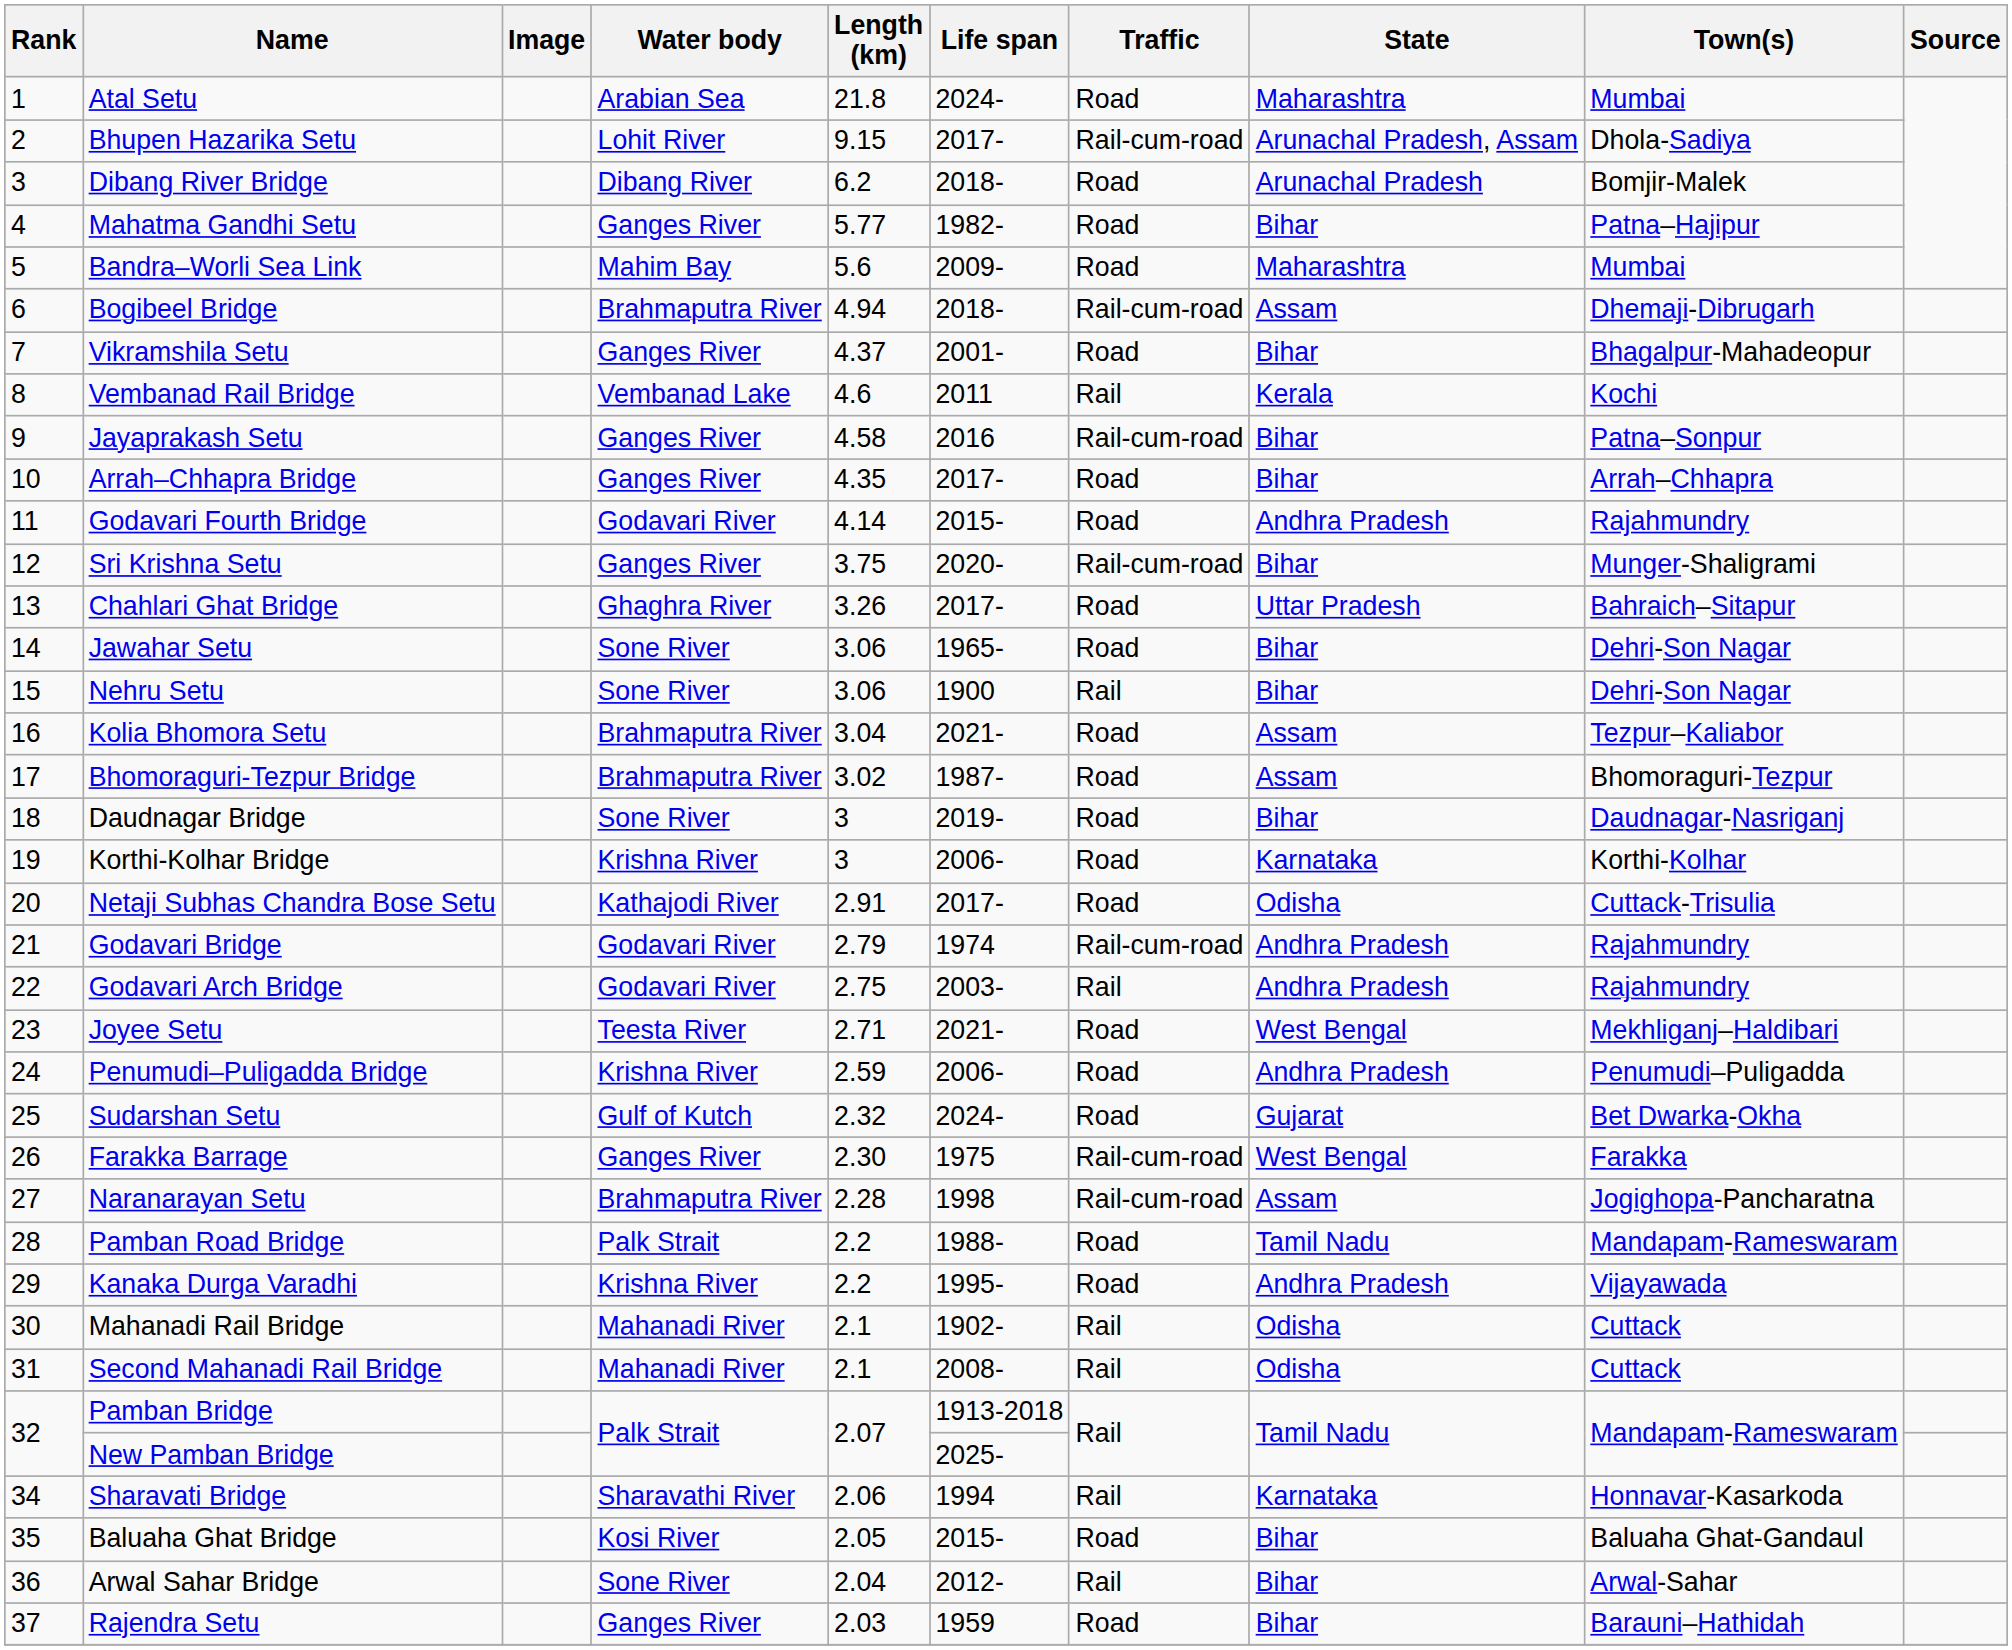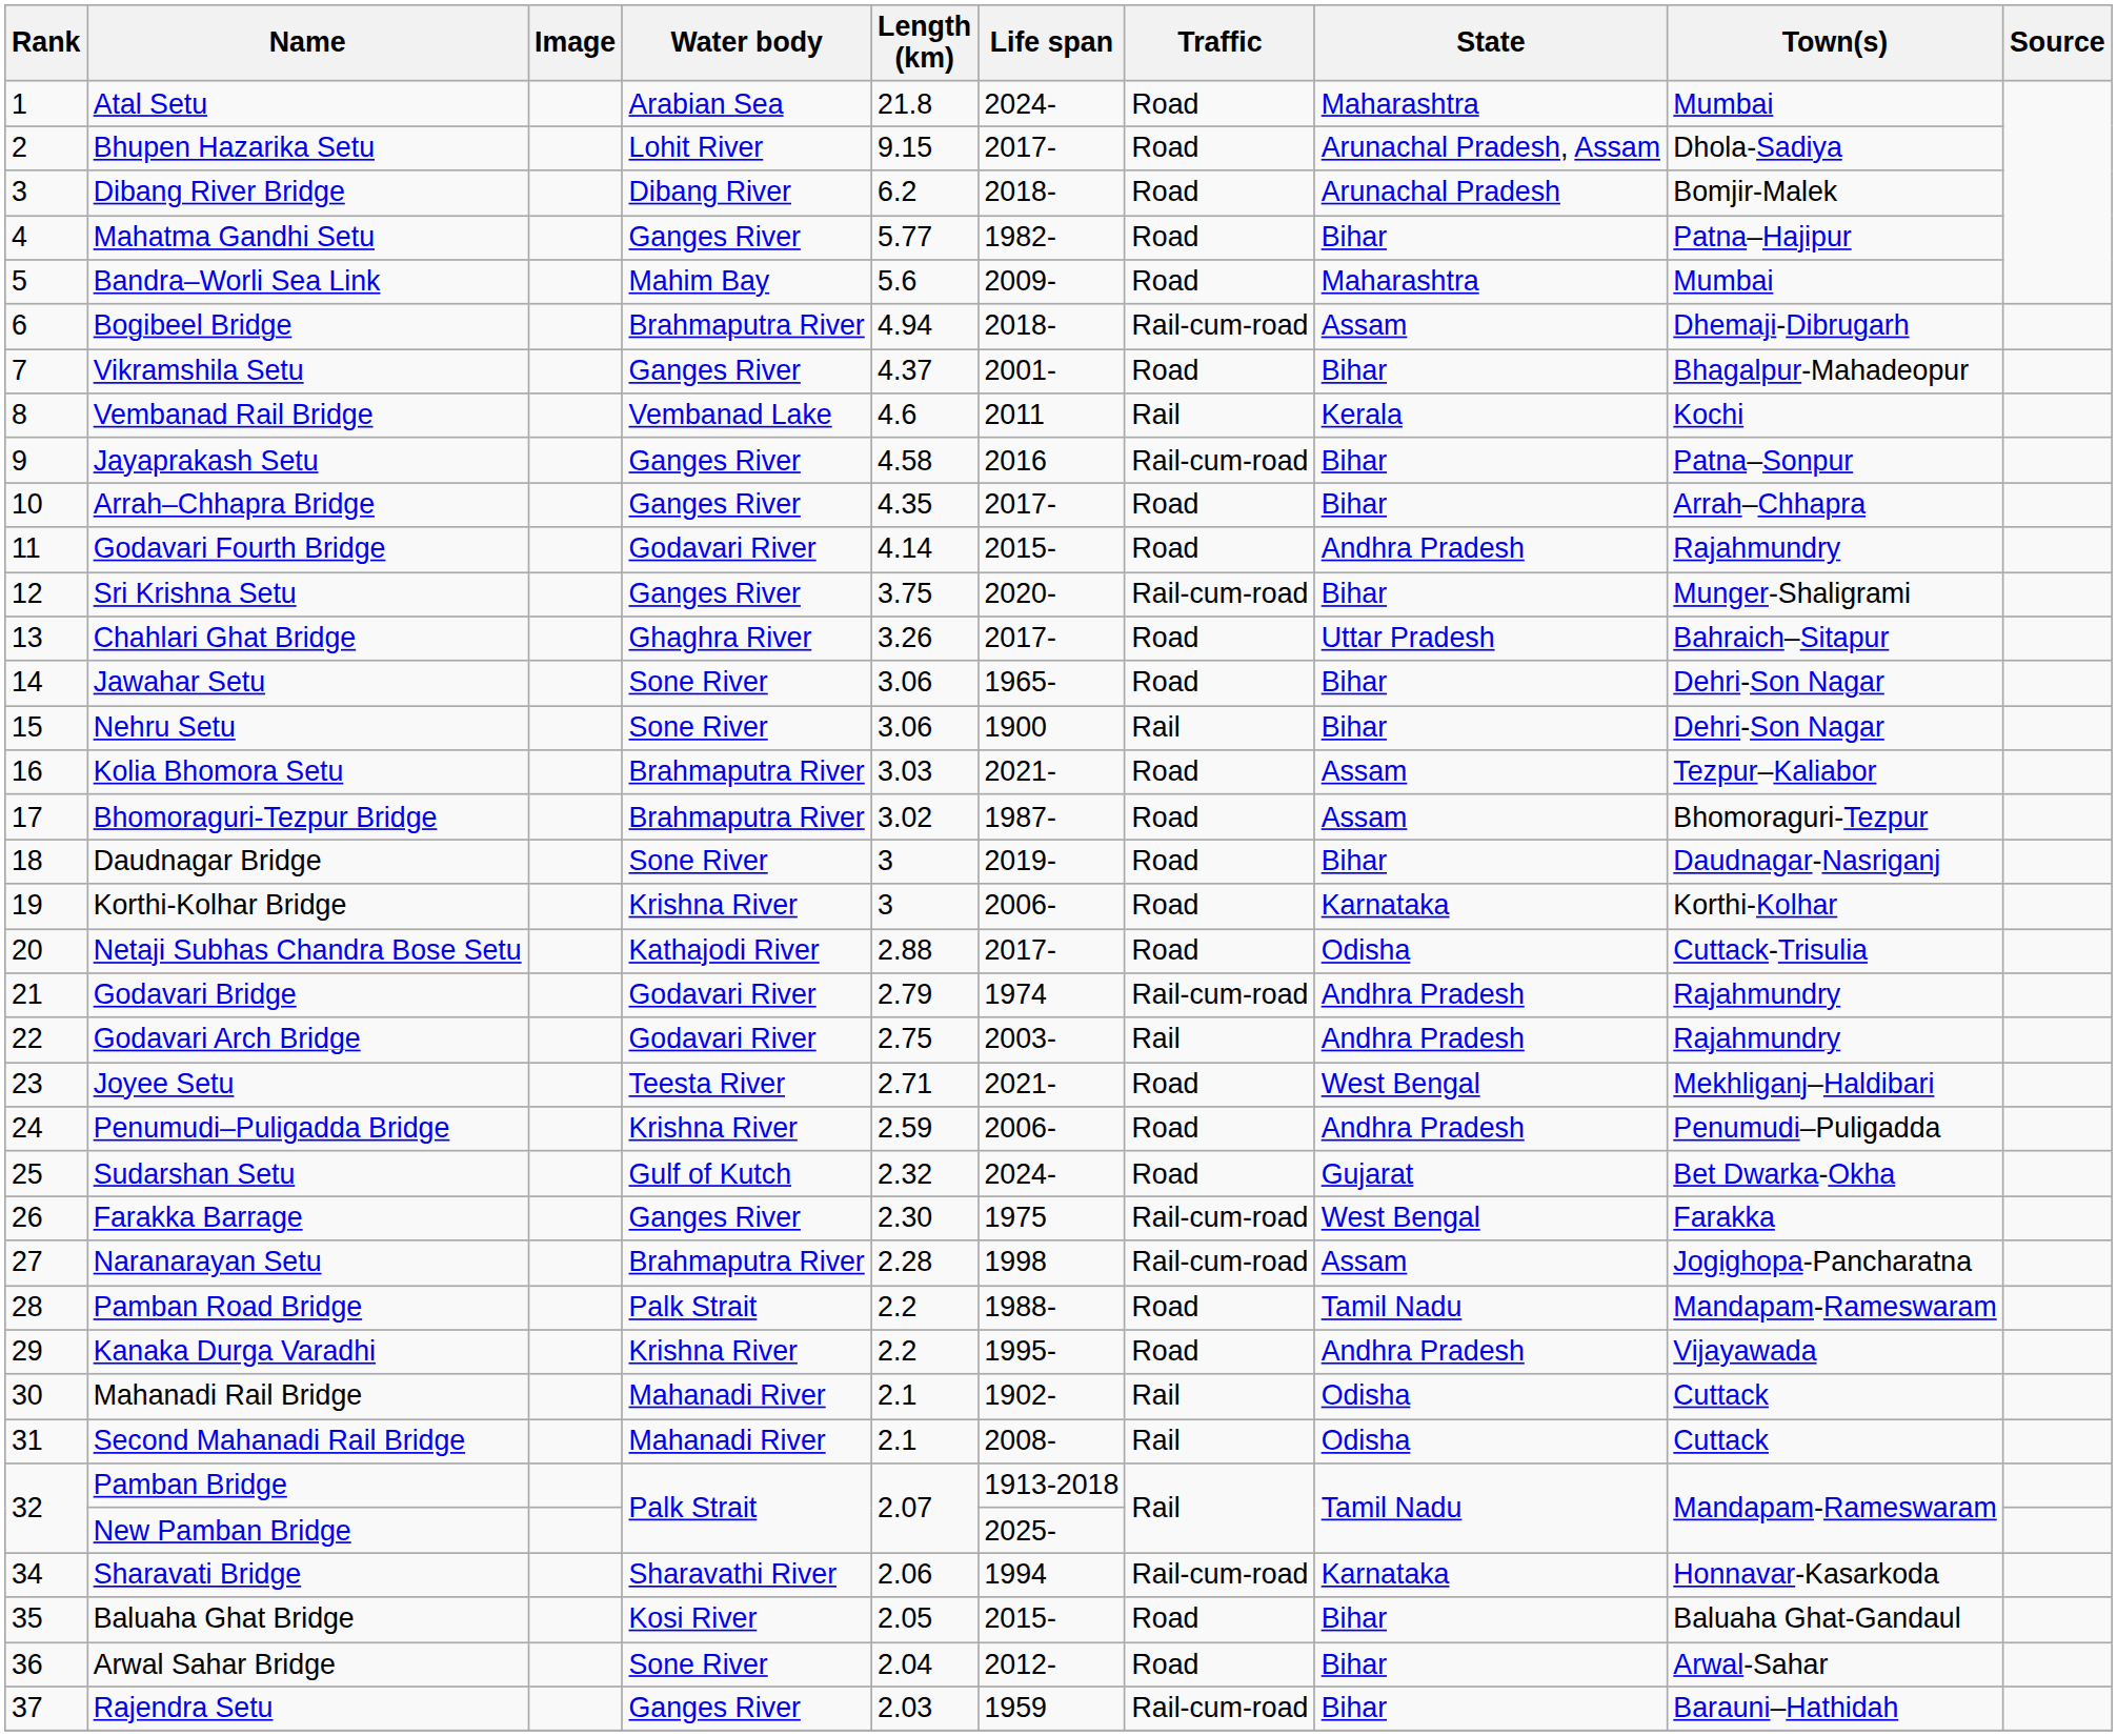 <table class="sortable wikitable"style="text-align:left;">
 <tr style="background:#efefef;">
 <th>Rank</th>
 <th>Name</th>
 <th class=unsortable>Image</th>
 <th>Water body</th>
 <th>Length <br>(km)</th>
 <th>Life span</th>
 <th>Traffic</th>
 <th>State</th>
 <th>Town(s)</th>
 <th class=unsortable>Source</th>
 </tr>
 <tr>
 <td>1</td>
 <td><a href='#'>Atal Setu</a></td>
 <td></td>
 <td><a href='#'>Arabian Sea</a></td>
 <td>21.8</td>
 <td>2024-</td>
 <td>Road</td>
 <td><a href='#'>Maharashtra</a></td>
 <td><a href='#'>Mumbai</a></td>
 <td rowspan="5"></td>
 </tr>
 <tr>
 <td>2</td>
 <td><a href='#'>Bhupen Hazarika Setu</a></td>
 <td></td>
 <td><a href='#'>Lohit River</a></td>
 <td>9.15</td>
 <td>2017-</td>
-<td>Rail-cum-road</td>
+<td>Road</td>
 <td><a href='#'>Arunachal Pradesh</a>, <a href='#'>Assam</a></td>
 <td>Dhola-<a href='#'>Sadiya</a></td>
 </tr>
 <tr>
 <td>3</td>
 <td><a href='#'>Dibang River Bridge</a></td>
 <td></td>
 <td><a href='#'>Dibang River</a></td>
 <td>6.2</td>
 <td>2018-</td>
 <td>Road</td>
 <td><a href='#'>Arunachal Pradesh</a></td>
 <td>Bomjir-Malek</td>
 </tr>
 <tr>
 <td>4</td>
 <td><a href='#'>Mahatma Gandhi Setu</a></td>
 <td></td>
 <td><a href='#'>Ganges River</a></td>
 <td>5.77</td>
 <td>1982-</td>
 <td>Road</td>
 <td><a href='#'>Bihar</a></td>
 <td><a href='#'>Patna</a>–<a href='#'>Hajipur</a></td>
 </tr>
 <tr>
 <td>5</td>
 <td><a href='#'>Bandra–Worli Sea Link</a></td>
 <td></td>
 <td><a href='#'>Mahim Bay</a></td>
 <td>5.6</td>
 <td>2009-</td>
 <td>Road</td>
 <td><a href='#'>Maharashtra</a></td>
 <td><a href='#'>Mumbai</a></td>
 </tr>
 <tr>
 <td>6</td>
 <td><a href='#'>Bogibeel Bridge</a></td>
 <td></td>
 <td><a href='#'>Brahmaputra River</a></td>
 <td>4.94</td>
 <td>2018-</td>
 <td>Rail-cum-road</td>
 <td><a href='#'>Assam</a></td>
 <td><a href='#'>Dhemaji</a>-<a href='#'>Dibrugarh</a></td>
 <td></td>
 </tr>
 <tr>
 <td>7</td>
 <td><a href='#'>Vikramshila Setu</a></td>
 <td></td>
 <td><a href='#'>Ganges River</a></td>
 <td>4.37</td>
 <td>2001-</td>
 <td>Road</td>
 <td><a href='#'>Bihar</a></td>
 <td><a href='#'>Bhagalpur</a>-Mahadeopur</td>
 <td></td>
 </tr>
 <tr>
 <td>8</td>
 <td><a href='#'>Vembanad Rail Bridge</a></td>
 <td></td>
 <td><a href='#'>Vembanad Lake</a></td>
 <td>4.6</td>
 <td>2011</td>
 <td>Rail</td>
 <td><a href='#'>Kerala</a></td>
 <td><a href='#'>Kochi</a></td>
 <td></td>
 </tr>
 <tr>
 <td>9</td>
 <td><a href='#'>Jayaprakash Setu</a></td>
 <td></td>
 <td><a href='#'>Ganges River</a></td>
 <td>4.58</td>
 <td>2016</td>
 <td>Rail-cum-road</td>
 <td><a href='#'>Bihar</a></td>
 <td><a href='#'>Patna</a>–<a href='#'>Sonpur</a></td>
 <td></td>
 </tr>
 <tr>
 <td>10</td>
 <td><a href='#'>Arrah–Chhapra Bridge</a></td>
 <td></td>
 <td><a href='#'>Ganges River</a></td>
 <td>4.35</td>
 <td>2017-</td>
 <td>Road</td>
 <td><a href='#'>Bihar</a></td>
 <td><a href='#'>Arrah</a>–<a href='#'>Chhapra</a></td>
 <td></td>
 </tr>
 <tr>
 <td>11</td>
 <td><a href='#'>Godavari Fourth Bridge</a></td>
 <td></td>
 <td><a href='#'>Godavari River</a></td>
 <td>4.14</td>
 <td>2015-</td>
 <td>Road</td>
 <td><a href='#'>Andhra Pradesh</a></td>
 <td><a href='#'>Rajahmundry</a></td>
 <td></td>
 </tr>
 <tr>
 <td>12</td>
 <td><a href='#'>Sri Krishna Setu</a></td>
 <td></td>
 <td><a href='#'>Ganges River</a></td>
 <td>3.75</td>
 <td>2020-</td>
 <td>Rail-cum-road</td>
 <td><a href='#'>Bihar</a></td>
 <td><a href='#'>Munger</a>-Shaligrami</td>
 <td></td>
 </tr>
 <tr>
 <td>13</td>
 <td><a href='#'>Chahlari Ghat Bridge</a></td>
 <td></td>
 <td><a href='#'>Ghaghra River</a></td>
 <td>3.26</td>
 <td>2017-</td>
 <td>Road</td>
 <td><a href='#'>Uttar Pradesh</a></td>
 <td><a href='#'>Bahraich</a>–<a href='#'>Sitapur</a></td>
 <td></td>
 </tr>
 <tr>
 <td>14</td>
 <td><a href='#'>Jawahar Setu</a></td>
 <td></td>
 <td><a href='#'>Sone River</a></td>
 <td>3.06</td>
 <td>1965-</td>
 <td>Road</td>
 <td><a href='#'>Bihar</a></td>
 <td><a href='#'>Dehri</a>-<a href='#'>Son Nagar</a></td>
 <td></td>
 </tr>
 <tr>
 <td>15</td>
 <td><a href='#'>Nehru Setu</a></td>
 <td></td>
 <td><a href='#'>Sone River</a></td>
 <td>3.06</td>
 <td>1900</td>
 <td>Rail</td>
 <td><a href='#'>Bihar</a></td>
 <td><a href='#'>Dehri</a>-<a href='#'>Son Nagar</a></td>
 <td></td>
 </tr>
 <tr>
 <td>16</td>
 <td><a href='#'>Kolia Bhomora Setu</a></td>
 <td></td>
 <td><a href='#'>Brahmaputra River</a></td>
-<td>3.04</td>
+<td>3.03</td>
 <td>2021-</td>
 <td>Road</td>
 <td><a href='#'>Assam</a></td>
 <td><a href='#'>Tezpur</a>–<a href='#'>Kaliabor</a></td>
 <td></td>
 </tr>
 <tr>
 <td>17</td>
 <td><a href='#'>Bhomoraguri-Tezpur Bridge</a></td>
 <td></td>
 <td><a href='#'>Brahmaputra River</a></td>
 <td>3.02</td>
 <td>1987-</td>
 <td>Road</td>
 <td><a href='#'>Assam</a></td>
 <td>Bhomoraguri-<a href='#'>Tezpur</a></td>
 <td></td>
 </tr>
 <tr>
 <td>18</td>
 <td>Daudnagar Bridge</td>
 <td></td>
 <td><a href='#'>Sone River</a></td>
 <td>3</td>
 <td>2019-</td>
 <td>Road</td>
 <td><a href='#'>Bihar</a></td>
 <td><a href='#'>Daudnagar</a>-<a href='#'>Nasriganj</a></td>
 <td></td>
 </tr>
 <tr>
 <td>19</td>
 <td>Korthi-Kolhar Bridge</td>
 <td></td>
 <td><a href='#'>Krishna River</a></td>
 <td>3</td>
 <td>2006-</td>
 <td>Road</td>
 <td><a href='#'>Karnataka</a></td>
 <td>Korthi-<a href='#'>Kolhar</a></td>
 <td></td>
 </tr>
 <tr>
 <td>20</td>
 <td><a href='#'>Netaji Subhas Chandra Bose Setu</a></td>
 <td></td>
 <td><a href='#'>Kathajodi River</a></td>
-<td>2.91</td>
+<td>2.88</td>
 <td>2017-</td>
 <td>Road</td>
 <td><a href='#'>Odisha</a></td>
 <td><a href='#'>Cuttack</a>-<a href='#'>Trisulia</a></td>
 <td></td>
 </tr>
 <tr>
 <td>21</td>
 <td><a href='#'>Godavari Bridge</a></td>
 <td></td>
 <td><a href='#'>Godavari River</a></td>
 <td>2.79</td>
 <td>1974</td>
 <td>Rail-cum-road</td>
 <td><a href='#'>Andhra Pradesh</a></td>
 <td><a href='#'>Rajahmundry</a></td>
 <td></td>
 </tr>
 <tr>
 <td>22</td>
 <td><a href='#'>Godavari Arch Bridge</a></td>
 <td></td>
 <td><a href='#'>Godavari River</a></td>
 <td>2.75</td>
 <td>2003-</td>
 <td>Rail</td>
 <td><a href='#'>Andhra Pradesh</a></td>
 <td><a href='#'>Rajahmundry</a></td>
 <td></td>
 </tr>
 <tr>
 <td>23</td>
 <td><a href='#'>Joyee Setu</a></td>
 <td></td>
 <td><a href='#'>Teesta River</a></td>
 <td>2.71</td>
 <td>2021-</td>
 <td>Road</td>
 <td><a href='#'>West Bengal</a></td>
 <td><a href='#'>Mekhliganj</a>–<a href='#'>Haldibari</a></td>
 <td></td>
 </tr>
 <tr>
 <td>24</td>
 <td><a href='#'>Penumudi–Puligadda Bridge</a></td>
 <td></td>
 <td><a href='#'>Krishna River</a></td>
 <td>2.59</td>
 <td>2006-</td>
 <td>Road</td>
 <td><a href='#'>Andhra Pradesh</a></td>
 <td><a href='#'>Penumudi</a>–Puligadda</td>
 <td></td>
 </tr>
 <tr>
 <td>25</td>
 <td><a href='#'>Sudarshan Setu</a></td>
 <td></td>
 <td><a href='#'>Gulf of Kutch</a></td>
 <td>2.32</td>
 <td>2024-</td>
 <td>Road</td>
 <td><a href='#'>Gujarat</a></td>
 <td><a href='#'>Bet Dwarka</a>-<a href='#'>Okha</a></td>
 <td></td>
 </tr>
 <tr>
 <td>26</td>
 <td><a href='#'>Farakka Barrage</a></td>
 <td></td>
 <td><a href='#'>Ganges River</a></td>
 <td>2.30</td>
 <td>1975</td>
 <td>Rail-cum-road</td>
 <td><a href='#'>West Bengal</a></td>
 <td><a href='#'>Farakka</a></td>
 <td></td>
 </tr>
 <tr>
 <td>27</td>
 <td><a href='#'>Naranarayan Setu</a></td>
 <td></td>
 <td><a href='#'>Brahmaputra River</a></td>
 <td>2.28</td>
 <td>1998</td>
 <td>Rail-cum-road</td>
 <td><a href='#'>Assam</a></td>
 <td><a href='#'>Jogighopa</a>-Pancharatna</td>
 <td></td>
 </tr>
 <tr>
 <td>28</td>
 <td><a href='#'>Pamban Road Bridge</a></td>
 <td></td>
 <td><a href='#'>Palk Strait</a></td>
 <td>2.2</td>
 <td>1988-</td>
 <td>Road</td>
 <td><a href='#'>Tamil Nadu</a></td>
 <td><a href='#'>Mandapam</a>-<a href='#'>Rameswaram</a></td>
 <td></td>
 </tr>
 <tr>
 <td>29</td>
 <td><a href='#'>Kanaka Durga Varadhi</a></td>
 <td></td>
 <td><a href='#'>Krishna River</a></td>
 <td>2.2</td>
 <td>1995-</td>
 <td>Road</td>
 <td><a href='#'>Andhra Pradesh</a></td>
 <td><a href='#'>Vijayawada</a></td>
 <td></td>
 </tr>
 <tr>
 <td>30</td>
 <td>Mahanadi Rail Bridge</td>
 <td></td>
 <td><a href='#'>Mahanadi River</a></td>
 <td>2.1</td>
 <td>1902-</td>
 <td>Rail</td>
 <td><a href='#'>Odisha</a></td>
 <td><a href='#'>Cuttack</a></td>
 <td></td>
 </tr>
 <tr>
 <td>31</td>
 <td><a href='#'>Second Mahanadi Rail Bridge</a></td>
 <td></td>
 <td><a href='#'>Mahanadi River</a></td>
 <td>2.1</td>
 <td>2008-</td>
 <td>Rail</td>
 <td><a href='#'>Odisha</a></td>
 <td><a href='#'>Cuttack</a></td>
 <td></td>
 </tr>
 <tr>
 <td rowspan="2">32</td>
 <td><a href='#'>Pamban Bridge</a></td>
 <td></td>
 <td rowspan="2"><a href='#'>Palk Strait</a></td>
 <td rowspan="2">2.07</td>
 <td>1913-2018</td>
 <td rowspan="2">Rail</td>
 <td rowspan="2"><a href='#'>Tamil Nadu</a></td>
 <td rowspan="2"><a href='#'>Mandapam</a>-<a href='#'>Rameswaram</a></td>
 <td></td>
 </tr>
 <tr>
 <td><a href='#'>New Pamban Bridge</a></td>
 <td></td>
 <td>2025-</td>
 <td></td>
 </tr>
 <tr>
 <td>34</td>
 <td><a href='#'>Sharavati Bridge</a></td>
 <td></td>
 <td><a href='#'>Sharavathi River</a></td>
 <td>2.06</td>
 <td>1994</td>
-<td>Rail</td>
+<td>Rail-cum-road</td>
 <td><a href='#'>Karnataka</a></td>
 <td><a href='#'>Honnavar</a>-Kasarkoda</td>
 <td></td>
 </tr>
 <tr>
 <td>35</td>
 <td>Baluaha Ghat Bridge</td>
 <td></td>
 <td><a href='#'>Kosi River</a></td>
 <td>2.05</td>
 <td>2015-</td>
 <td>Road</td>
 <td><a href='#'>Bihar</a></td>
 <td>Baluaha Ghat-Gandaul</td>
 <td></td>
 </tr>
 <tr>
 <td>36</td>
 <td>Arwal Sahar Bridge</td>
 <td></td>
 <td><a href='#'>Sone River</a></td>
 <td>2.04</td>
 <td>2012-</td>
-<td>Rail</td>
+<td>Road</td>
 <td><a href='#'>Bihar</a></td>
 <td><a href='#'>Arwal</a>-Sahar</td>
 <td></td>
 </tr>
 <tr>
 <td>37</td>
 <td><a href='#'>Rajendra Setu</a></td>
 <td></td>
 <td><a href='#'>Ganges River</a></td>
 <td>2.03</td>
 <td>1959</td>
-<td>Road</td>
+<td>Rail-cum-road</td>
 <td><a href='#'>Bihar</a></td>
 <td><a href='#'>Barauni</a>–<a href='#'>Hathidah</a></td>
 <td></td>
 </tr>
 <tr>
 </tr>
 </table>
